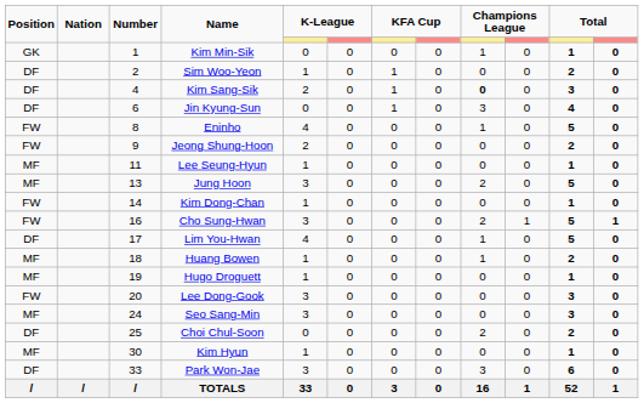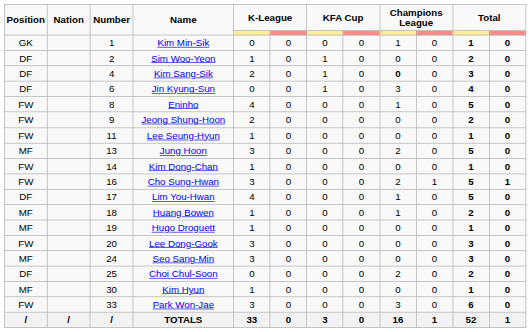 <table class="wikitable" style="font-size: 95%; text-align: center;">
 <tr>
 <td rowspan="2" width="60" align="center"><strong>Position</strong></td>
 <td rowspan="2" width="60" align="center"><strong>Nation</strong></td>
 <td rowspan="2" width="60" align="center"><strong>Number</strong></td>
 <td rowspan="2" width="150" align="center"><strong>Name</strong></td>
 <td colspan="2" width="100" align="center"><strong>K-League</strong></td>
 <td colspan="2" width="100" align="center"><strong>KFA Cup</strong></td>
 <td colspan="2" width="100" align="center"><strong>Champions League</strong></td>
 <td colspan="2" width="100" align="center"><strong>Total</strong></td>
 </tr>
 <tr>
 <th width="50" style="background: #FFEE99"></th>
 <th width="50" style="background: #FF8888"></th>
 <th width="50" style="background: #FFEE99"></th>
 <th width="50" style="background: #FF8888"></th>
 <th width="50" style="background: #FFEE99"></th>
 <th width="50" style="background: #FF8888"></th>
 <th width="50" style="background: #FFEE99"></th>
 <th width="50" style="background: #FF8888"></th>
 </tr>
 <tr>
 <td>GK</td>
 <td></td>
 <td>1</td>
 <td><a href='#'>Kim Min-Sik</a></td>
 <td>0</td>
 <td>0</td>
 <td>0</td>
 <td>0</td>
 <td>1</td>
 <td>0</td>
 <td><strong>1</strong></td>
 <td><strong>0</strong></td>
 </tr>
 <tr>
 <td>DF</td>
 <td></td>
 <td>2</td>
 <td><a href='#'>Sim Woo-Yeon</a></td>
 <td>1</td>
 <td>0</td>
 <td>1</td>
 <td>0</td>
 <td>0</td>
 <td>0</td>
 <td><strong>2</strong></td>
 <td><strong>0</strong></td>
 </tr>
 <tr>
 <td>DF</td>
 <td></td>
 <td>4</td>
 <td><a href='#'>Kim Sang-Sik</a></td>
 <td>2</td>
 <td>0</td>
 <td>1</td>
 <td>0</td>
 <td><strong>0</strong></td>
 <td>0</td>
 <td><strong>3</strong></td>
 <td><strong>0</strong></td>
 </tr>
 <tr>
 <td>DF</td>
 <td></td>
 <td>6</td>
 <td><a href='#'>Jin Kyung-Sun</a></td>
 <td>0</td>
 <td>0</td>
 <td>1</td>
 <td>0</td>
 <td>3</td>
 <td>0</td>
 <td><strong>4</strong></td>
 <td><strong>0</strong></td>
 </tr>
 <tr>
 <td>FW</td>
 <td></td>
 <td>8</td>
 <td><a href='#'>Eninho</a></td>
 <td>4</td>
 <td>0</td>
 <td>0</td>
 <td>0</td>
 <td>1</td>
 <td>0</td>
 <td><strong>5</strong></td>
 <td><strong>0</strong></td>
 </tr>
 <tr>
 <td>FW</td>
 <td></td>
 <td>9</td>
 <td><a href='#'>Jeong Shung-Hoon</a></td>
 <td>2</td>
 <td>0</td>
 <td>0</td>
 <td>0</td>
 <td>0</td>
 <td>0</td>
 <td><strong>2</strong></td>
 <td><strong>0</strong></td>
 </tr>
 <tr>
-<td>MF</td>
+<td>FW</td>
 <td></td>
 <td>11</td>
 <td><a href='#'>Lee Seung-Hyun</a></td>
 <td>1</td>
 <td>0</td>
 <td>0</td>
 <td>0</td>
 <td>0</td>
 <td>0</td>
 <td><strong>1</strong></td>
 <td><strong>0</strong></td>
 </tr>
 <tr>
 <td>MF</td>
 <td></td>
 <td>13</td>
 <td><a href='#'>Jung Hoon</a></td>
 <td>3</td>
 <td>0</td>
 <td>0</td>
 <td>0</td>
 <td>2</td>
 <td>0</td>
 <td><strong>5</strong></td>
 <td><strong>0</strong></td>
 </tr>
 <tr>
 <td>FW</td>
 <td></td>
 <td>14</td>
 <td><a href='#'>Kim Dong-Chan</a></td>
 <td>1</td>
 <td>0</td>
 <td>0</td>
 <td>0</td>
 <td>0</td>
 <td>0</td>
 <td><strong>1</strong></td>
 <td><strong>0</strong></td>
 </tr>
 <tr>
 <td>FW</td>
 <td></td>
 <td>16</td>
 <td><a href='#'>Cho Sung-Hwan</a></td>
 <td>3</td>
 <td>0</td>
 <td>0</td>
 <td>0</td>
 <td>2</td>
 <td>1</td>
 <td><strong>5</strong></td>
 <td><strong>1</strong></td>
 </tr>
 <tr>
 <td>DF</td>
 <td></td>
 <td>17</td>
 <td><a href='#'>Lim You-Hwan</a></td>
 <td>4</td>
 <td>0</td>
 <td>0</td>
 <td>0</td>
 <td>1</td>
 <td>0</td>
 <td><strong>5</strong></td>
 <td><strong>0</strong></td>
 </tr>
 <tr>
 <td>MF</td>
 <td></td>
 <td>18</td>
 <td><a href='#'>Huang Bowen</a></td>
 <td>1</td>
 <td>0</td>
 <td>0</td>
 <td>0</td>
 <td>1</td>
 <td>0</td>
 <td><strong>2</strong></td>
 <td><strong>0</strong></td>
 </tr>
 <tr>
 <td>MF</td>
 <td></td>
 <td>19</td>
 <td><a href='#'>Hugo Droguett</a></td>
 <td>1</td>
 <td>0</td>
 <td>0</td>
 <td>0</td>
 <td>0</td>
 <td>0</td>
 <td><strong>1</strong></td>
 <td><strong>0</strong></td>
 </tr>
 <tr>
 <td>FW</td>
 <td></td>
 <td>20</td>
 <td><a href='#'>Lee Dong-Gook</a></td>
 <td>3</td>
 <td>0</td>
 <td>0</td>
 <td>0</td>
 <td>0</td>
 <td>0</td>
 <td><strong>3</strong></td>
 <td><strong>0</strong></td>
 </tr>
 <tr>
 <td>MF</td>
 <td></td>
 <td>24</td>
 <td><a href='#'>Seo Sang-Min</a></td>
 <td>3</td>
 <td>0</td>
 <td>0</td>
 <td>0</td>
 <td>0</td>
 <td>0</td>
 <td><strong>3</strong></td>
 <td><strong>0</strong></td>
 </tr>
 <tr>
 <td>DF</td>
 <td></td>
 <td>25</td>
 <td><a href='#'>Choi Chul-Soon</a></td>
 <td>0</td>
 <td>0</td>
 <td>0</td>
 <td>0</td>
 <td>2</td>
 <td>0</td>
 <td><strong>2</strong></td>
 <td><strong>0</strong></td>
 </tr>
 <tr>
 <td>MF</td>
 <td></td>
 <td>30</td>
 <td><a href='#'>Kim Hyun</a></td>
 <td>1</td>
 <td>0</td>
 <td>0</td>
 <td>0</td>
 <td>0</td>
 <td>0</td>
 <td><strong>1</strong></td>
 <td><strong>0</strong></td>
 </tr>
 <tr>
-<td>DF</td>
+<td>FW</td>
 <td></td>
 <td>33</td>
 <td><a href='#'>Park Won-Jae</a></td>
 <td>3</td>
 <td>0</td>
 <td>0</td>
 <td>0</td>
 <td>3</td>
 <td>0</td>
 <td><strong>6</strong></td>
 <td><strong>0</strong></td>
 </tr>
 <tr>
 <th>/</th>
 <th>/</th>
 <th>/</th>
 <th>TOTALS</th>
 <th>33</th>
 <th>0</th>
 <th>3</th>
 <th>0</th>
 <th>16</th>
 <th>1</th>
 <th>52</th>
 <th>1</th>
 </tr>
 </table>
